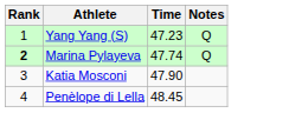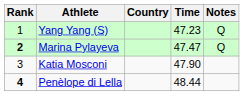 <table class="wikitable" style="text-align:center">
 <tr>
 <th>Rank</th>
 <th>Athlete</th>
+<th>Country</th>
 <th>Time</th>
 <th>Notes</th>
 </tr>
 <tr bgcolor=ccffcc>
 <td>1</td>
 <td align=left><a href='#'>Yang Yang (S)</a></td>
+<td align=left></td>
 <td>47.23</td>
 <td>Q</td>
 </tr>
 <tr bgcolor=ccffcc>
 <td><strong>2</strong></td>
 <td align=left><a href='#'>Marina Pylayeva</a></td>
-<td>47.74</td>
+<td align=left></td>
+<td>47.47</td>
 <td>Q</td>
 </tr>
 <tr>
 <td>3</td>
 <td align=left><a href='#'>Katia Mosconi</a></td>
+<td align=left></td>
 <td>47.90</td>
 <td></td>
 </tr>
 <tr>
-<td>4</td>
+<td><strong>4</strong></td>
 <td align=left><a href='#'>Penèlope di Lella</a></td>
-<td>48.45</td>
+<td align=left></td>
+<td>48.44</td>
 <td></td>
 </tr>
 </table>
